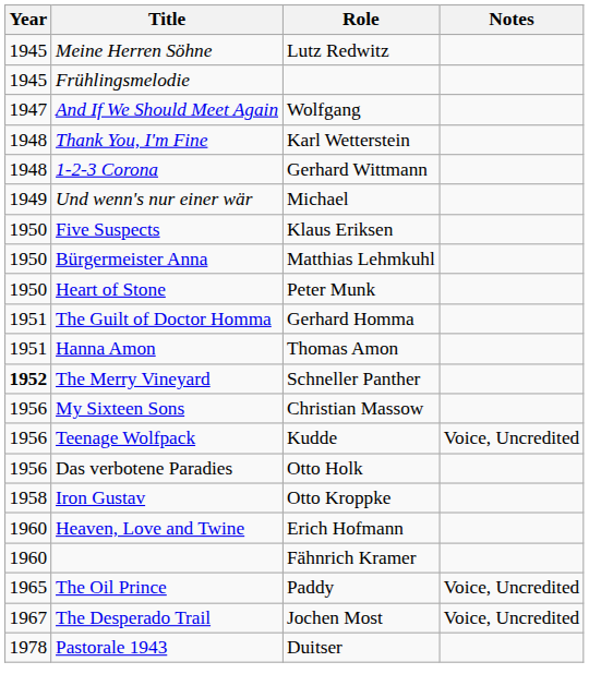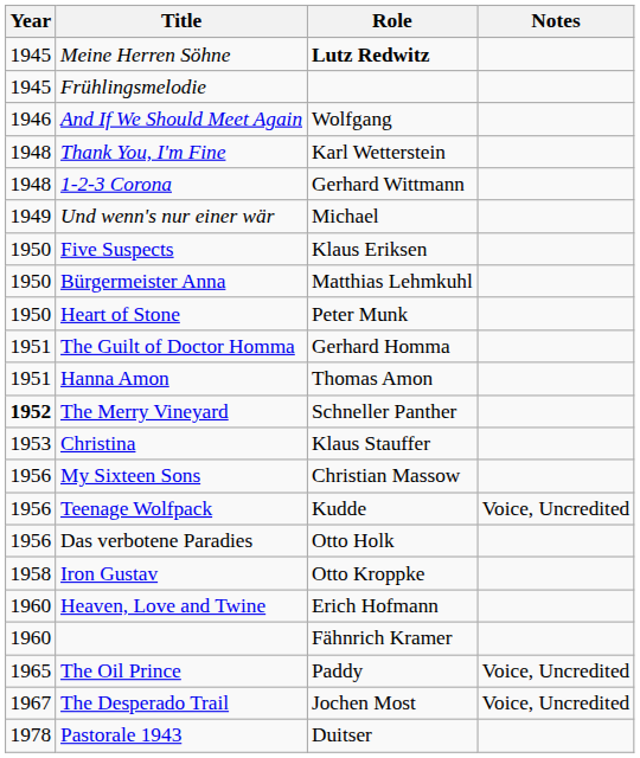 <table class="wikitable">
 <tr>
 <th>Year</th>
 <th>Title</th>
 <th>Role</th>
 <th>Notes</th>
 </tr>
 <tr>
 <td>1945</td>
 <td><em>Meine Herren Söhne</em></td>
-<td>Lutz Redwitz</td>
+<td><strong>Lutz Redwitz</strong></td>
 <td></td>
 </tr>
 <tr>
 <td>1945</td>
 <td><em>Frühlingsmelodie</em></td>
 <td></td>
 <td></td>
 </tr>
 <tr>
-<td>1947</td>
+<td>1946</td>
 <td><em><a href='#'>And If We Should Meet Again</a></em></td>
 <td>Wolfgang</td>
 <td></td>
 </tr>
 <tr>
 <td>1948</td>
 <td><em><a href='#'>Thank You, I'm Fine</a></em></td>
 <td>Karl Wetterstein</td>
 <td></td>
 </tr>
 <tr>
 <td>1948</td>
 <td><em><a href='#'>1-2-3 Corona</a></em></td>
 <td>Gerhard Wittmann</td>
 <td></td>
 </tr>
 <tr>
 <td>1949</td>
 <td><em>Und wenn's nur einer wär<strong></td>
 <td>Michael</td>
 <td></td>
 </tr>
 <tr>
 <td>1950</td>
 <td></em><a href='#'>Five Suspects</a><em></td>
 <td>Klaus Eriksen</td>
 <td></td>
 </tr>
 <tr>
 <td>1950</td>
 <td></em><a href='#'>Bürgermeister Anna</a><em></td>
 <td>Matthias Lehmkuhl</td>
 <td></td>
 </tr>
 <tr>
 <td>1950</td>
 <td></em><a href='#'>Heart of Stone</a><em></td>
 <td>Peter Munk</td>
 <td></td>
 </tr>
 <tr>
 <td>1951</td>
 <td></em><a href='#'>The Guilt of Doctor Homma</a><em></td>
 <td>Gerhard Homma</td>
 <td></td>
 </tr>
 <tr>
 <td>1951</td>
 <td></em><a href='#'>Hanna Amon</a><em></td>
 <td>Thomas Amon</td>
 <td></td>
 </tr>
 <tr>
 <td><strong>1952</strong></td>
 <td></em><a href='#'>The Merry Vineyard</a><em></td>
 <td>Schneller Panther</td>
 <td></td>
 </tr>
 <tr>
+<td>1953</td>
+<td></em><a href='#'>Christina</a><em></td>
+<td>Klaus Stauffer</td>
+<td></td>
+</tr>
+<tr>
 <td>1956</td>
 <td></em><a href='#'>My Sixteen Sons</a><em></td>
 <td>Christian Massow</td>
 <td></td>
 </tr>
 <tr>
 <td>1956</td>
 <td></em><a href='#'>Teenage Wolfpack</a><em></td>
 <td>Kudde</td>
 <td>Voice, Uncredited</td>
 </tr>
 <tr>
 <td>1956</td>
 <td></em>Das verbotene Paradies<em></td>
 <td>Otto Holk</td>
 <td></td>
 </tr>
 <tr>
 <td>1958</td>
 <td></em><a href='#'>Iron Gustav</a><em></td>
 <td>Otto Kroppke</td>
 <td></td>
 </tr>
 <tr>
 <td>1960</td>
 <td></em><a href='#'>Heaven, Love and Twine</a><em></td>
 <td>Erich Hofmann</td>
 <td></td>
 </tr>
 <tr>
 <td>1960</td>
 <td></em><em></td>
 <td>Fähnrich Kramer</td>
 <td></td>
 </tr>
 <tr>
 <td>1965</td>
 <td></em><a href='#'>The Oil Prince</a><em></td>
 <td>Paddy</td>
 <td>Voice, Uncredited</td>
 </tr>
 <tr>
 <td>1967</td>
 <td></em><a href='#'>The Desperado Trail</a><em></td>
 <td>Jochen Most</td>
 <td>Voice, Uncredited</td>
 </tr>
 <tr>
 <td>1978</td>
 <td></em><a href='#'>Pastorale 1943</a><em></td>
 <td>Duitser</td>
 <td></td>
 </tr>
 </table>
